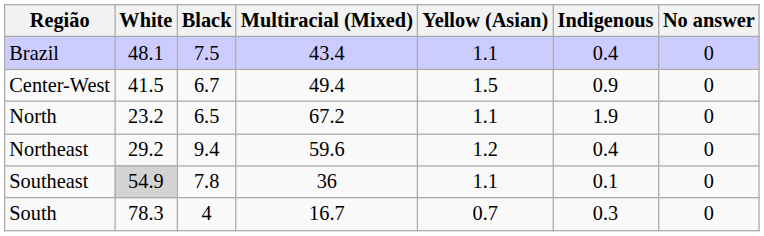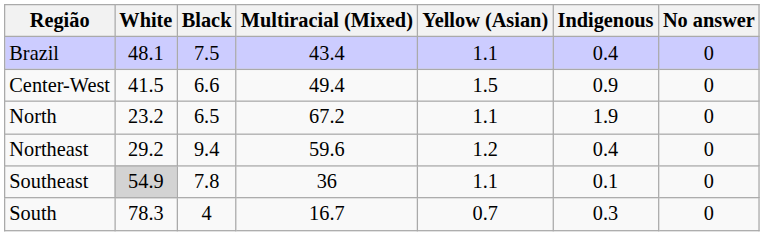 <table class="wikitable sortable" style="text-align:center">
 <tr>
 <th>Região</th>
 <th>White</th>
 <th>Black</th>
 <th>Multiracial (Mixed)</th>
 <th>Yellow (Asian)</th>
 <th>Indigenous</th>
 <th>No answer</th>
 </tr>
 <tr style="background-color:#ccccff">
 <td align="left">Brazil</td>
 <td>48.1</td>
 <td>7.5</td>
 <td>43.4</td>
 <td>1.1</td>
 <td>0.4</td>
 <td>0</td>
 </tr>
 <tr>
 <td align="left">Center-West</td>
 <td>41.5</td>
-<td>6.7</td>
+<td>6.6</td>
 <td>49.4</td>
 <td>1.5</td>
 <td>0.9</td>
 <td>0</td>
 </tr>
 <tr>
 <td align="left">North</td>
 <td>23.2</td>
 <td>6.5</td>
 <td>67.2</td>
 <td>1.1</td>
 <td>1.9</td>
 <td>0</td>
 </tr>
 <tr>
 <td align="left">Northeast</td>
 <td>29.2</td>
 <td>9.4</td>
 <td>59.6</td>
 <td>1.2</td>
 <td>0.4</td>
 <td>0</td>
 </tr>
 <tr>
 <td align="left">Southeast</td>
 <td style="background: lightgrey;">54.9</td>
 <td>7.8</td>
 <td>36</td>
 <td>1.1</td>
 <td>0.1</td>
 <td>0</td>
 </tr>
 <tr>
 <td align="left">South</td>
 <td>78.3</td>
 <td>4</td>
 <td>16.7</td>
 <td>0.7</td>
 <td>0.3</td>
 <td>0</td>
 </tr>
 </table>
